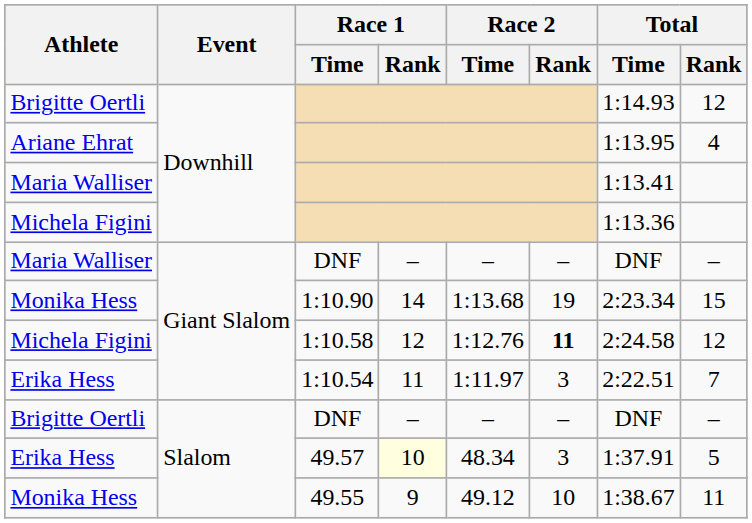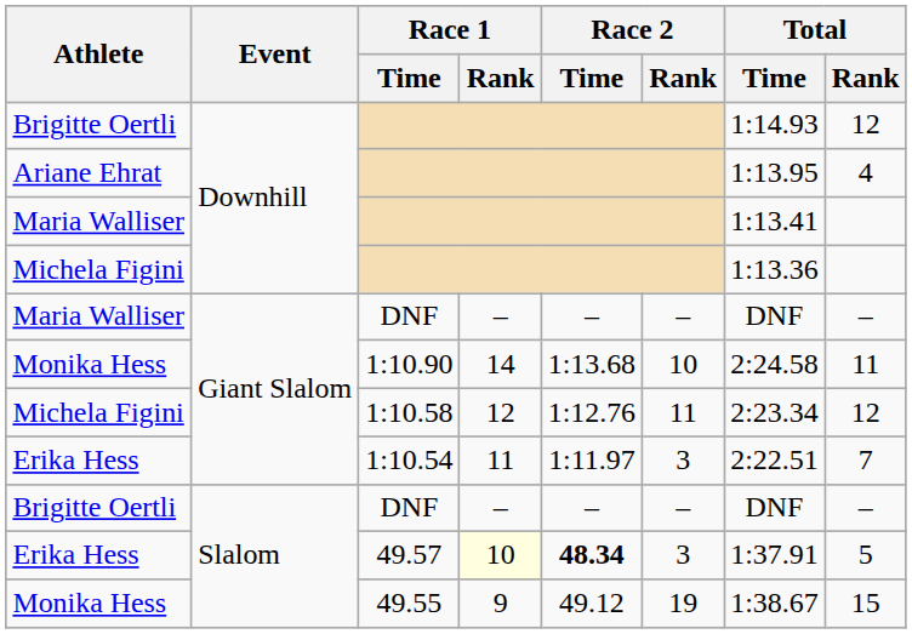 <table class="wikitable" style="font-size:90%">
 <tr>
 <th rowspan="2">Athlete</th>
 <th rowspan="2">Event</th>
 <th colspan="2">Race 1</th>
 <th colspan="2">Race 2</th>
 <th colspan="2">Total</th>
 </tr>
 <tr>
 <th>Time</th>
 <th>Rank</th>
 <th>Time</th>
 <th>Rank</th>
 <th>Time</th>
 <th>Rank</th>
 </tr>
 <tr>
 <td><a href='#'>Brigitte Oertli</a></td>
 <td rowspan="4">Downhill</td>
 <td colspan="4" bgcolor="wheat"></td>
 <td align="center">1:14.93</td>
 <td align="center">12</td>
 </tr>
 <tr>
 <td><a href='#'>Ariane Ehrat</a></td>
 <td colspan="4" bgcolor="wheat"></td>
 <td align="center">1:13.95</td>
 <td align="center">4</td>
 </tr>
 <tr>
 <td><a href='#'>Maria Walliser</a></td>
 <td colspan="4" bgcolor="wheat"></td>
 <td align="center">1:13.41</td>
 <td align="center"></td>
 </tr>
 <tr>
 <td><a href='#'>Michela Figini</a></td>
 <td colspan="4" bgcolor="wheat"></td>
 <td align="center">1:13.36</td>
 <td align="center"></td>
 </tr>
 <tr>
 <td><a href='#'>Maria Walliser</a></td>
 <td rowspan="4">Giant Slalom</td>
 <td align="center">DNF</td>
 <td align="center">–</td>
 <td align="center">–</td>
 <td align="center">–</td>
 <td align="center">DNF</td>
 <td align="center">–</td>
 </tr>
 <tr>
 <td><a href='#'>Monika Hess</a></td>
 <td align="center">1:10.90</td>
 <td align="center">14</td>
 <td align="center">1:13.68</td>
-<td align="center">19</td>
-<td align="center">2:23.34</td>
-<td align="center">15</td>
+<td align="center">10</td>
+<td align="center">2:24.58</td>
+<td align="center">11</td>
 </tr>
 <tr>
 <td><a href='#'>Michela Figini</a></td>
 <td align="center">1:10.58</td>
 <td align="center">12</td>
 <td align="center">1:12.76</td>
-<td align="center"><strong>11</strong></td>
-<td align="center">2:24.58</td>
+<td align="center">11</td>
+<td align="center">2:23.34</td>
 <td align="center">12</td>
 </tr>
 <tr>
 <td><a href='#'>Erika Hess</a></td>
 <td align="center">1:10.54</td>
 <td align="center">11</td>
 <td align="center">1:11.97</td>
 <td align="center">3</td>
 <td align="center">2:22.51</td>
 <td align="center">7</td>
 </tr>
 <tr>
 <td><a href='#'>Brigitte Oertli</a></td>
 <td rowspan="3">Slalom</td>
 <td align="center">DNF</td>
 <td align="center">–</td>
 <td align="center">–</td>
 <td align="center">–</td>
 <td align="center">DNF</td>
 <td align="center">–</td>
 </tr>
 <tr>
 <td><a href='#'>Erika Hess</a></td>
 <td align="center">49.57</td>
 <td align="center" style="background: lightyellow;">10</td>
-<td align="center">48.34</td>
+<td align="center"><strong>48.34</strong></td>
 <td align="center">3</td>
 <td align="center">1:37.91</td>
 <td align="center">5</td>
 </tr>
 <tr>
 <td><a href='#'>Monika Hess</a></td>
 <td align="center">49.55</td>
 <td align="center">9</td>
 <td align="center">49.12</td>
-<td align="center">10</td>
+<td align="center">19</td>
 <td align="center">1:38.67</td>
-<td align="center">11</td>
+<td align="center">15</td>
 </tr>
 </table>
